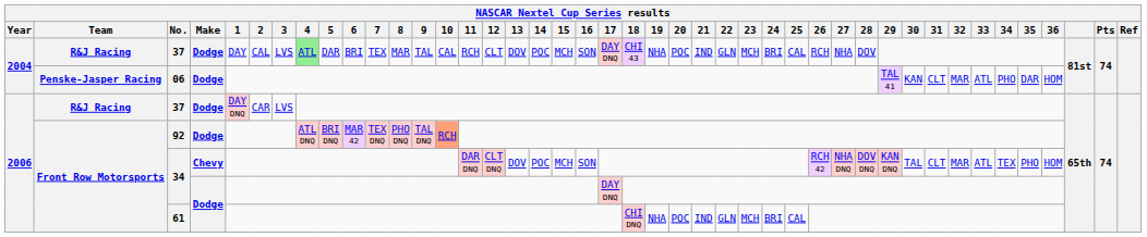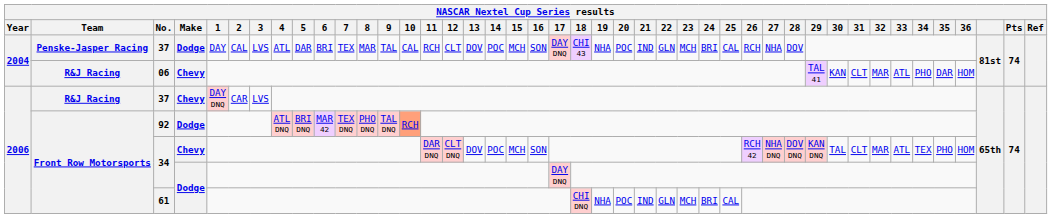 <table class="wikitable" style="text-align:center; font-size:75%">
 <tr>
 <th colspan=45><a href='#'>NASCAR Nextel Cup Series</a> results</th>
 </tr>
 <tr>
 <th>Year</th>
 <th>Team</th>
 <th>No.</th>
 <th>Make</th>
 <th>1</th>
 <th>2</th>
 <th>3</th>
 <th>4</th>
 <th>5</th>
 <th>6</th>
 <th>7</th>
 <th>8</th>
 <th>9</th>
 <th>10</th>
 <th>11</th>
 <th>12</th>
 <th>13</th>
 <th>14</th>
 <th>15</th>
 <th>16</th>
 <th>17</th>
 <th>18</th>
 <th>19</th>
 <th>20</th>
 <th>21</th>
 <th>22</th>
 <th>23</th>
 <th>24</th>
 <th>25</th>
 <th>26</th>
 <th>27</th>
 <th>28</th>
 <th>29</th>
 <th>30</th>
 <th>31</th>
 <th>32</th>
 <th>33</th>
 <th>34</th>
 <th>35</th>
 <th>36</th>
 <th></th>
 <th>Pts</th>
 <th>Ref</th>
 </tr>
 <tr>
 <th rowspan=2><a href='#'>2004</a></th>
-<th><a href='#'>R&J Racing</a></th>
+<th><a href='#'>Penske-Jasper Racing</a></th>
 <th>37</th>
 <th><a href='#'>Dodge</a></th>
 <td><a href='#'>DAY</a></td>
 <td><a href='#'>CAL</a></td>
 <td><a href='#'>LVS</a></td>
-<td style="background: lightgreen;"><a href='#'>ATL</a></td>
+<td><a href='#'>ATL</a></td>
 <td><a href='#'>DAR</a></td>
 <td><a href='#'>BRI</a></td>
 <td><a href='#'>TEX</a></td>
 <td><a href='#'>MAR</a></td>
 <td><a href='#'>TAL</a></td>
 <td><a href='#'>CAL</a></td>
 <td><a href='#'>RCH</a></td>
 <td><a href='#'>CLT</a></td>
 <td><a href='#'>DOV</a></td>
 <td><a href='#'>POC</a></td>
 <td><a href='#'>MCH</a></td>
 <td><a href='#'>SON</a></td>
 <td style="background:#FFCFCF;"><a href='#'>DAY</a><br><small>DNQ</small></td>
 <td style="background:#EFCFFF;"><a href='#'>CHI</a><br><small>43</small></td>
 <td><a href='#'>NHA</a></td>
 <td><a href='#'>POC</a></td>
 <td><a href='#'>IND</a></td>
 <td><a href='#'>GLN</a></td>
 <td><a href='#'>MCH</a></td>
 <td><a href='#'>BRI</a></td>
 <td><a href='#'>CAL</a></td>
 <td><a href='#'>RCH</a></td>
 <td><a href='#'>NHA</a></td>
 <td><a href='#'>DOV</a></td>
 <td colspan=8></td>
 <th rowspan=2>81st</th>
 <th rowspan=2>74</th>
 <th rowspan=2></th>
 </tr>
 <tr>
-<th><a href='#'>Penske-Jasper Racing</a></th>
+<th><a href='#'>R&J Racing</a></th>
 <th>06</th>
-<th><a href='#'>Dodge</a></th>
+<th><a href='#'>Chevy</a></th>
 <td colspan=28></td>
 <td style="background:#EFCFFF;"><a href='#'>TAL</a><br><small>41</small></td>
 <td><a href='#'>KAN</a></td>
 <td><a href='#'>CLT</a></td>
 <td><a href='#'>MAR</a></td>
 <td><a href='#'>ATL</a></td>
 <td><a href='#'>PHO</a></td>
 <td><a href='#'>DAR</a></td>
 <td><a href='#'>HOM</a></td>
 </tr>
 <tr>
 <th rowspan=5><a href='#'>2006</a></th>
 <th><a href='#'>R&J Racing</a></th>
 <th>37</th>
-<th><a href='#'>Dodge</a></th>
+<th><a href='#'>Chevy</a></th>
 <td style="background:#FFCFCF;"><a href='#'>DAY</a><br><small>DNQ</small></td>
 <td><a href='#'>CAR</a></td>
 <td><a href='#'>LVS</a></td>
 <td colspan=33></td>
 <th rowspan=5>65th</th>
 <th rowspan=5>74</th>
 <th rowspan=5></th>
 </tr>
 <tr>
 <th rowspan=4><a href='#'>Front Row Motorsports</a></th>
 <th>92</th>
 <th><a href='#'>Dodge</a></th>
 <td colspan=3></td>
 <td style="background:#FFCFCF;"><a href='#'>ATL</a><br><small>DNQ</small></td>
 <td style="background:#FFCFCF;"><a href='#'>BRI</a><br><small>DNQ</small></td>
 <td style="background:#EFCFFF;"><a href='#'>MAR</a><br><small>42</small></td>
 <td style="background:#FFCFCF;"><a href='#'>TEX</a><br><small>DNQ</small></td>
 <td style="background:#FFCFCF;"><a href='#'>PHO</a><br><small>DNQ</small></td>
 <td style="background:#FFCFCF;"><a href='#'>TAL</a><br><small>DNQ</small></td>
 <td style="background: lightsalmon;"><a href='#'>RCH</a></td>
 <td colspan=26></td>
 </tr>
 <tr>
 <th rowspan=2>34</th>
 <th><a href='#'>Chevy</a></th>
 <td colspan=10></td>
 <td style="background:#FFCFCF;"><a href='#'>DAR</a><br><small>DNQ</small></td>
 <td style="background:#FFCFCF;"><a href='#'>CLT</a><br><small>DNQ</small></td>
 <td><a href='#'>DOV</a></td>
 <td><a href='#'>POC</a></td>
 <td><a href='#'>MCH</a></td>
 <td><a href='#'>SON</a></td>
 <td colspan=9></td>
 <td style="background:#EFCFFF;"><a href='#'>RCH</a><br><small>42</small></td>
 <td style="background:#FFCFCF;"><a href='#'>NHA</a><br><small>DNQ</small></td>
 <td style="background:#FFCFCF;"><a href='#'>DOV</a><br><small>DNQ</small></td>
 <td style="background:#FFCFCF;"><a href='#'>KAN</a><br><small>DNQ</small></td>
 <td><a href='#'>TAL</a></td>
 <td><a href='#'>CLT</a></td>
 <td><a href='#'>MAR</a></td>
 <td><a href='#'>ATL</a></td>
 <td><a href='#'>TEX</a></td>
 <td><a href='#'>PHO</a></td>
 <td><a href='#'>HOM</a></td>
 </tr>
 <tr>
 <th rowspan=2><a href='#'>Dodge</a></th>
 <td colspan=16></td>
 <td style="background:#FFCFCF;"><a href='#'>DAY</a><br><small>DNQ</small></td>
 <td colspan=19></td>
 </tr>
 <tr>
 <th>61</th>
 <td colspan=17></td>
 <td style="background:#FFCFCF;"><a href='#'>CHI</a><br><small>DNQ</small></td>
 <td><a href='#'>NHA</a></td>
 <td><a href='#'>POC</a></td>
 <td><a href='#'>IND</a></td>
 <td><a href='#'>GLN</a></td>
 <td><a href='#'>MCH</a></td>
 <td><a href='#'>BRI</a></td>
 <td><a href='#'>CAL</a></td>
 <td colspan=11></td>
 </tr>
 </table>
